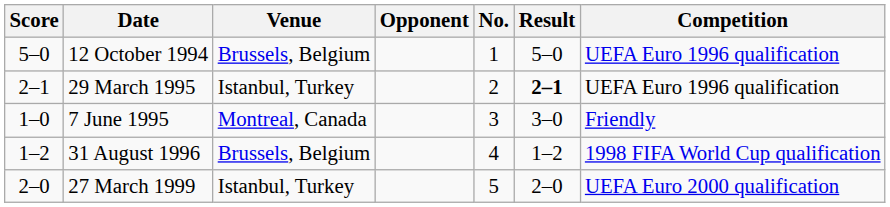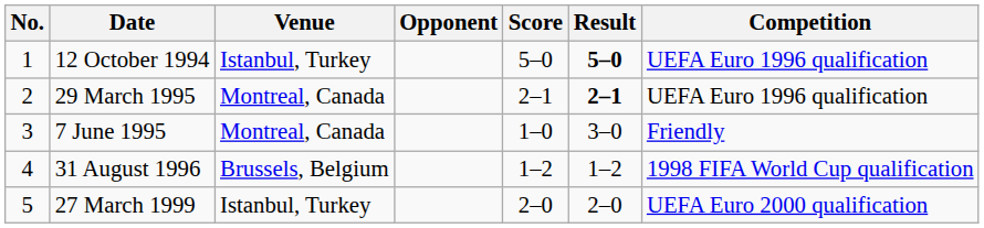 <table class="wikitable sortable">
 <tr>
-<th scope="col">Score</th>
+<th scope="col">No.</th>
 <th scope="col">Date</th>
 <th scope="col">Venue</th>
 <th scope="col">Opponent</th>
-<th scope="col">No.</th>
+<th scope="col">Score</th>
 <th scope="col">Result</th>
 <th scope="col">Competition</th>
 </tr>
 <tr>
+<td align="center">1</td>
+<td>12 October 1994</td>
+<td><a href='#'>Istanbul</a>, Turkey</td>
+<td></td>
 <td align="center">5–0</td>
-<td>12 October 1994</td>
-<td><a href='#'>Brussels</a>, Belgium</td>
-<td></td>
-<td align="center">1</td>
-<td align="center">5–0</td>
+<td align="center"><strong>5–0</strong></td>
 <td><a href='#'>UEFA Euro 1996 qualification</a></td>
 </tr>
 <tr>
+<td align="center">2</td>
+<td>29 March 1995</td>
+<td><a href='#'>Montreal</a>, Canada</td>
+<td></td>
 <td align="center">2–1</td>
-<td>29 March 1995</td>
-<td>Istanbul, Turkey</td>
-<td></td>
-<td align="center">2</td>
 <td align="center"><strong>2–1</strong></td>
 <td>UEFA Euro 1996 qualification</td>
 </tr>
 <tr>
-<td align="center">1–0</td>
+<td align="center">3</td>
 <td>7 June 1995</td>
 <td><a href='#'>Montreal</a>, Canada</td>
 <td></td>
-<td align="center">3</td>
+<td align="center">1–0</td>
 <td align="center">3–0</td>
 <td><a href='#'>Friendly</a></td>
 </tr>
 <tr>
-<td align="center">1–2</td>
+<td align="center">4</td>
 <td>31 August 1996</td>
 <td><a href='#'>Brussels</a>, Belgium</td>
 <td></td>
-<td align="center">4</td>
+<td align="center">1–2</td>
 <td align="center">1–2</td>
 <td><a href='#'>1998 FIFA World Cup qualification</a></td>
 </tr>
 <tr>
-<td align="center">2–0</td>
+<td align="center">5</td>
 <td>27 March 1999</td>
 <td>Istanbul, Turkey</td>
 <td></td>
-<td align="center">5</td>
+<td align="center">2–0</td>
 <td align="center">2–0</td>
 <td><a href='#'>UEFA Euro 2000 qualification</a></td>
 </tr>
 </table>
